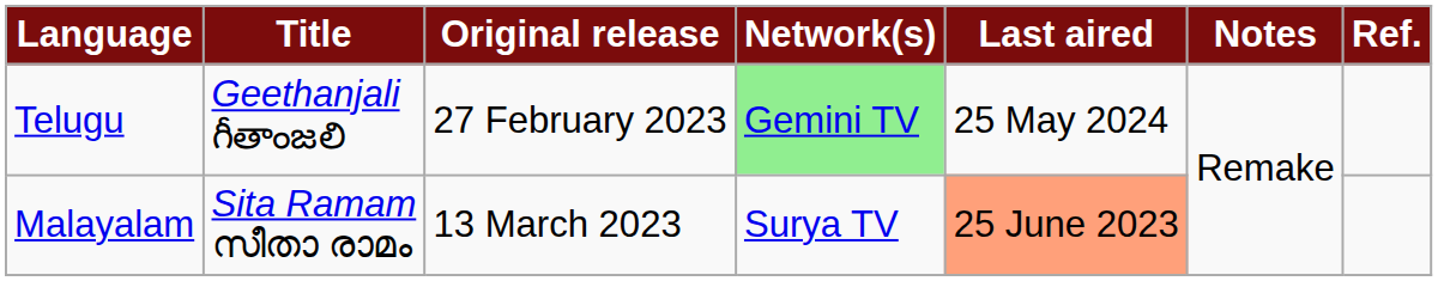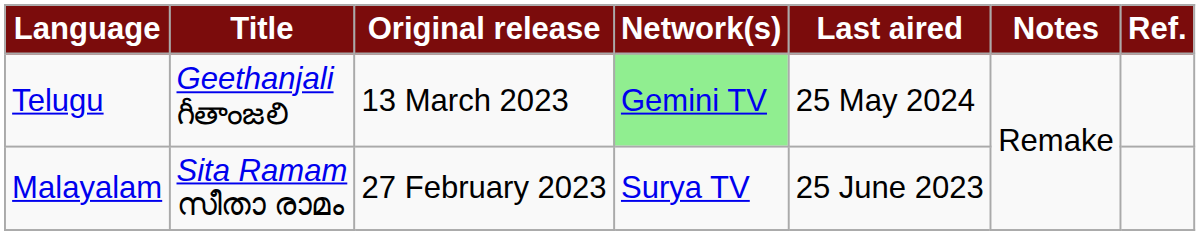 <table class="wikitable" style="margin-right: 0;">
 <tr style="color:black">
 <th style="background:#7b0c0c;color:white">Language</th>
 <th style="background:#7b0c0c;color:white">Title</th>
 <th style="background:#7b0c0c;color:white">Original release</th>
 <th style="background:#7b0c0c;color:white">Network(s)</th>
 <th style="background:#7b0c0c;color:white">Last aired</th>
 <th style="background:#7b0c0c;color:white">Notes</th>
 <th style="background:#7b0c0c;color:white">Ref.</th>
 </tr>
 <tr>
 <td><a href='#'>Telugu</a></td>
 <td><em><a href='#'>Geethanjali</a></em> <br> గీతాంజలి</td>
-<td>27 February 2023</td>
+<td>13 March 2023</td>
 <td style="background: lightgreen;"><a href='#'>Gemini TV</a></td>
 <td>25 May 2024</td>
 <td rowspan="2">Remake</td>
 <td></td>
 </tr>
 <tr>
 <td><a href='#'>Malayalam</a></td>
 <td><em><a href='#'>Sita Ramam</a></em> <br> സീതാ രാമം</td>
-<td>13 March 2023</td>
+<td>27 February 2023</td>
 <td><a href='#'>Surya TV</a></td>
-<td style="background: lightsalmon;">25 June 2023</td>
+<td>25 June 2023</td>
 <td></td>
 </tr>
 </table>
